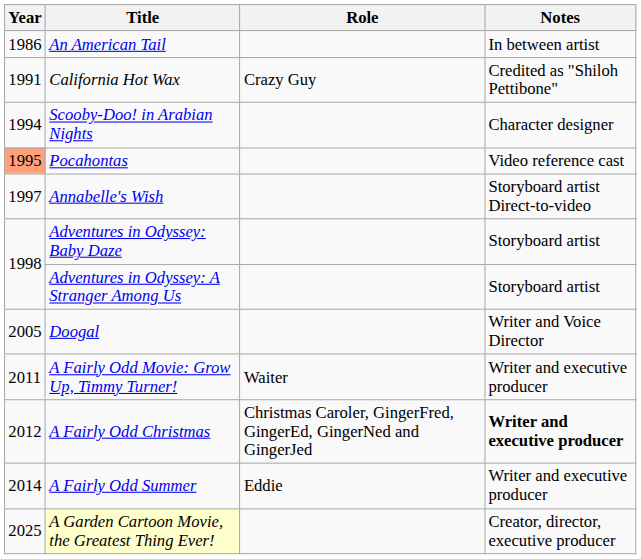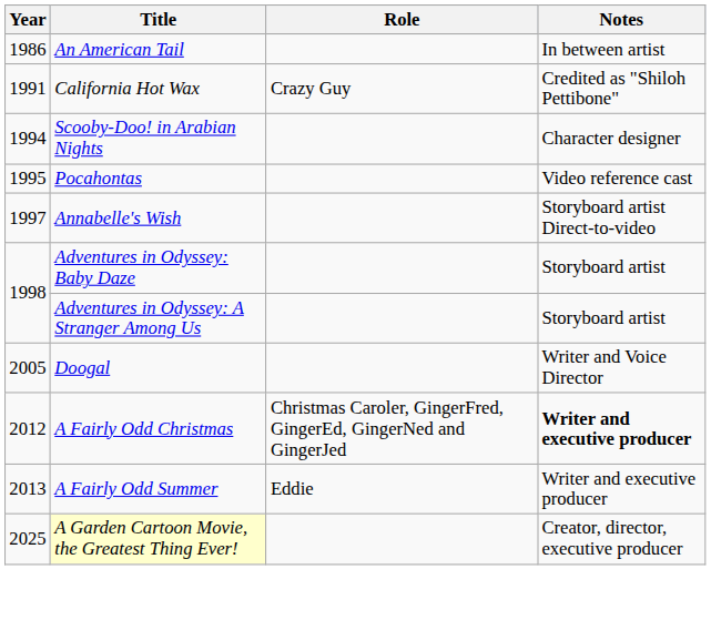 <table class="wikitable">
 <tr style="background:#b0c4de; text-align:center;">
 <th>Year</th>
 <th>Title</th>
 <th>Role</th>
 <th>Notes</th>
 </tr>
 <tr>
 <td>1986</td>
 <td><em><a href='#'>An American Tail</a></em></td>
 <td></td>
 <td>In between artist</td>
 </tr>
 <tr>
 <td>1991</td>
 <td><em>California Hot Wax</em></td>
 <td>Crazy Guy</td>
 <td>Credited as "Shiloh Pettibone"</td>
 </tr>
 <tr>
 <td>1994</td>
 <td><em><a href='#'>Scooby-Doo! in Arabian Nights</a></em></td>
 <td></td>
 <td>Character designer</td>
 </tr>
 <tr>
-<td style="background: lightsalmon;">1995</td>
+<td>1995</td>
 <td><em><a href='#'>Pocahontas</a></em></td>
 <td></td>
 <td>Video reference cast</td>
 </tr>
 <tr>
 <td>1997</td>
 <td><em><a href='#'>Annabelle's Wish</a></em></td>
 <td></td>
 <td>Storyboard artist<br>Direct-to-video</td>
 </tr>
 <tr>
 <td rowspan="2">1998</td>
 <td><em><a href='#'>Adventures in Odyssey: Baby Daze</a></em></td>
 <td></td>
 <td>Storyboard artist</td>
 </tr>
 <tr>
 <td><em><a href='#'>Adventures in Odyssey: A Stranger Among Us</a></em></td>
 <td></td>
 <td>Storyboard artist</td>
 </tr>
 <tr>
 <td>2005</td>
 <td><em><a href='#'>Doogal</a></em></td>
 <td></td>
 <td>Writer and Voice Director</td>
 </tr>
 <tr>
-<td>2011</td>
-<td><em><a href='#'>A Fairly Odd Movie: Grow Up, Timmy Turner!</a></em></td>
-<td>Waiter</td>
-<td>Writer and executive producer</td>
-</tr>
-<tr>
 <td>2012</td>
 <td><em><a href='#'>A Fairly Odd Christmas</a></em></td>
 <td>Christmas Caroler, GingerFred, GingerEd, GingerNed and GingerJed</td>
 <td><strong>Writer and executive producer</strong></td>
 </tr>
 <tr>
-<td>2014</td>
+<td>2013</td>
 <td><em><a href='#'>A Fairly Odd Summer</a></em></td>
 <td>Eddie</td>
 <td>Writer and executive producer</td>
 </tr>
 <tr>
 <td>2025</td>
 <td style="background:#ffc"><em>A Garden Cartoon Movie, the Greatest Thing Ever!</em> </td>
 <td></td>
 <td>Creator, director, executive producer</td>
 </tr>
 </table>
